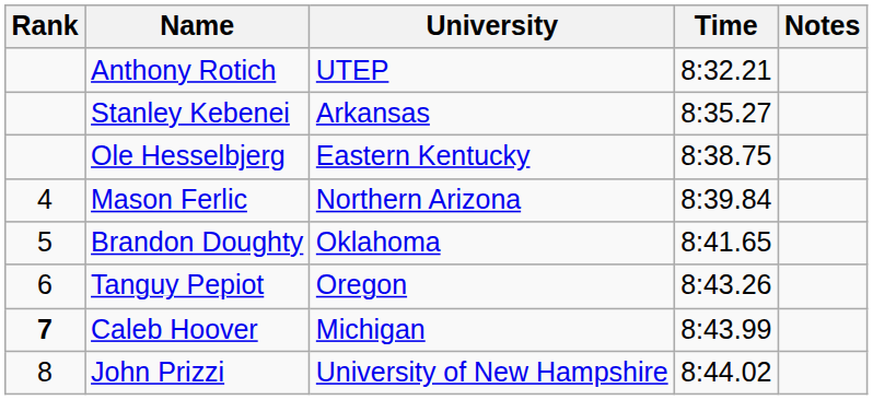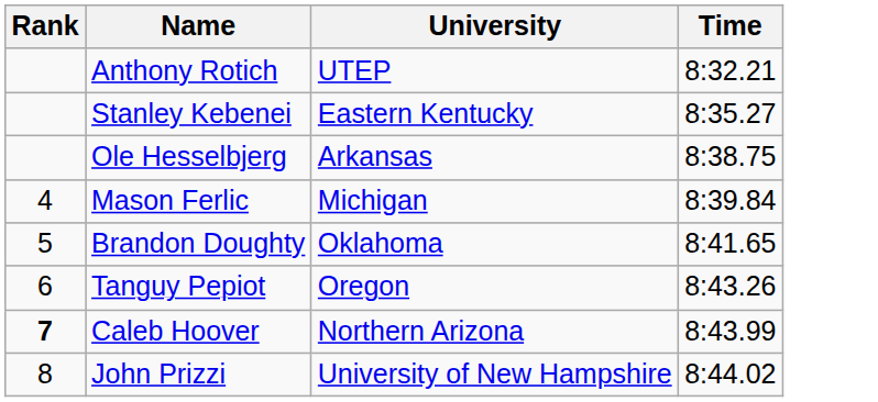 <table class="wikitable sortable" style="text-align:center">
 <tr>
 <th>Rank</th>
 <th>Name</th>
 <th>University</th>
 <th>Time</th>
-<th>Notes</th>
 </tr>
 <tr>
 <td></td>
 <td align=left><a href='#'>Anthony Rotich</a> </td>
 <td align=left><a href='#'>UTEP</a></td>
 <td>8:32.21</td>
-<td></td>
 </tr>
 <tr>
 <td></td>
 <td align=left><a href='#'>Stanley Kebenei</a></td>
-<td align=left><a href='#'>Arkansas</a></td>
+<td align=left><a href='#'>Eastern Kentucky</a></td>
 <td>8:35.27</td>
-<td></td>
 </tr>
 <tr>
 <td></td>
 <td align=left><a href='#'>Ole Hesselbjerg</a> </td>
-<td align=left><a href='#'>Eastern Kentucky</a></td>
+<td align=left><a href='#'>Arkansas</a></td>
 <td>8:38.75</td>
-<td></td>
 </tr>
 <tr>
 <td>4</td>
 <td align=left><a href='#'>Mason Ferlic</a></td>
-<td align="left"><a href='#'>Northern Arizona</a></td>
+<td align=left><a href='#'>Michigan</a></td>
 <td>8:39.84</td>
-<td></td>
 </tr>
 <tr>
 <td>5</td>
 <td align=left><a href='#'>Brandon Doughty</a></td>
 <td align="left"><a href='#'>Oklahoma</a></td>
 <td>8:41.65</td>
-<td></td>
 </tr>
 <tr>
 <td>6</td>
 <td align=left><a href='#'>Tanguy Pepiot</a></td>
 <td align="left"><a href='#'>Oregon</a></td>
 <td>8:43.26</td>
-<td></td>
 </tr>
 <tr>
 <td><strong>7</strong></td>
 <td align=left><a href='#'>Caleb Hoover</a></td>
-<td align=left><a href='#'>Michigan</a></td>
+<td align="left"><a href='#'>Northern Arizona</a></td>
 <td>8:43.99</td>
-<td></td>
 </tr>
 <tr>
 <td>8</td>
 <td align=left><a href='#'>John Prizzi</a></td>
 <td align="left"><a href='#'>University of New Hampshire</a></td>
 <td>8:44.02</td>
-<td></td>
 </tr>
 </table>
